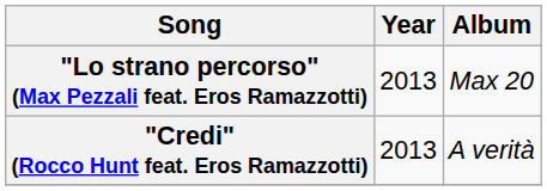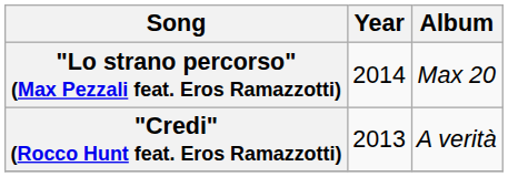 <table class="wikitable plainrowheaders" style="text-align:center;">
 <tr>
 <th>Song</th>
 <th>Year</th>
 <th>Album</th>
 </tr>
 <tr>
 <th scope="row">"Lo strano percorso"<br><small>(<a href='#'>Max Pezzali</a> feat. Eros Ramazzotti)</small></th>
-<td>2013</td>
+<td>2014</td>
 <td><em>Max 20</em></td>
 </tr>
 <tr>
 <th scope="row">"Credi"<br><small>(<a href='#'>Rocco Hunt</a> feat. Eros Ramazzotti)</small></th>
 <td>2013</td>
 <td><em>A verità</em></td>
 </tr>
 <tr>
 </tr>
 </table>
